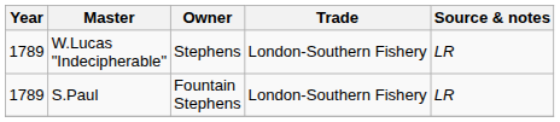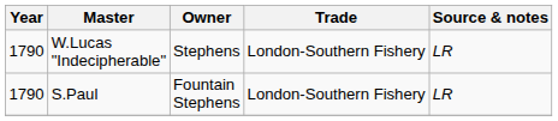 <table class=" wikitable">
 <tr>
 <th>Year</th>
 <th>Master</th>
 <th>Owner</th>
 <th>Trade</th>
 <th>Source & notes</th>
 </tr>
 <tr>
-<td>1789</td>
+<td>1790</td>
 <td>W.Lucas<br>"Indecipherable"</td>
 <td>Stephens</td>
 <td>London-Southern Fishery</td>
 <td><em>LR</em></td>
 </tr>
 <tr>
-<td>1789</td>
+<td>1790</td>
 <td>S.Paul</td>
 <td>Fountain<br>Stephens</td>
 <td>London-Southern Fishery</td>
 <td><em>LR</em></td>
 </tr>
 <tr>
 </tr>
 </table>
